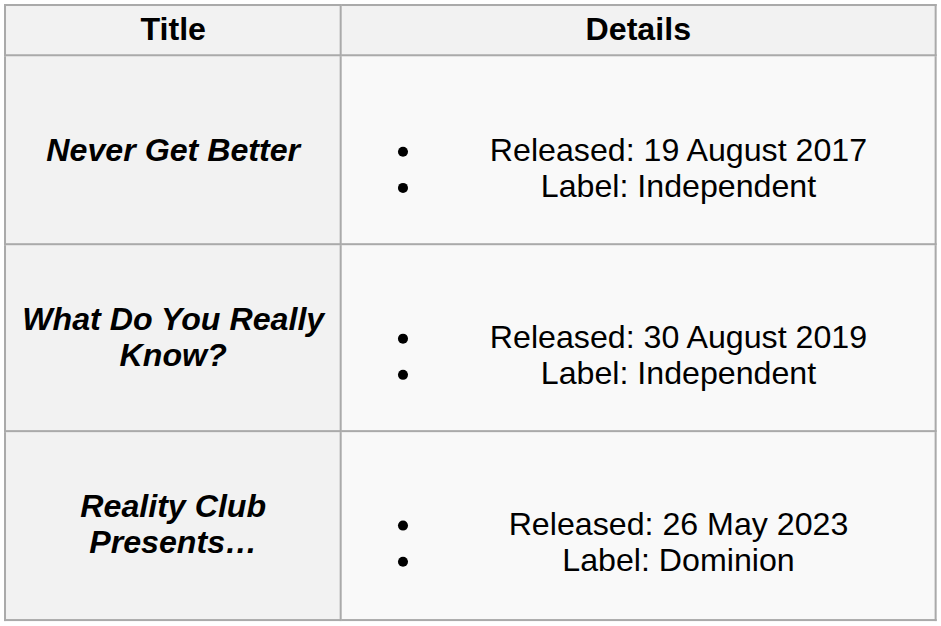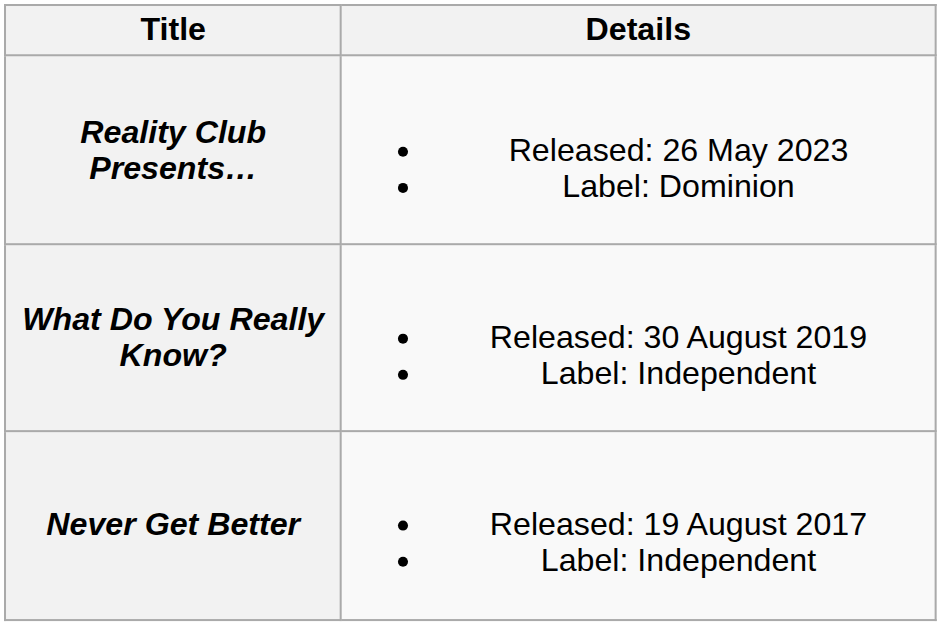 <table class="wikitable plainrowheaders" style="text-align:center;">
 <tr>
 <th scope="col" style="width:10em;">Title</th>
 <th scope="col" style="width:18em;">Details</th>
 </tr>
 <tr>
-<th scope="row"><em>Never Get Better</em></th>
-<td><br><ul><li>Released: 19 August 2017</li><li>Label: Independent</li></ul></td>
+<th scope="row"><em>Reality Club Presents…</em></th>
+<td><br><ul><li>Released: 26 May 2023</li><li>Label: Dominion</li></ul></td>
 </tr>
 <tr>
 <th scope="row"><em>What Do You Really Know?</em></th>
 <td><br><ul><li>Released: 30 August 2019</li><li>Label: Independent</li></ul></td>
 </tr>
 <tr>
-<th scope="row"><em>Reality Club Presents…</em></th>
-<td><br><ul><li>Released: 26 May 2023</li><li>Label: Dominion</li></ul></td>
+<th scope="row"><em>Never Get Better</em></th>
+<td><br><ul><li>Released: 19 August 2017</li><li>Label: Independent</li></ul></td>
 </tr>
 </table>
